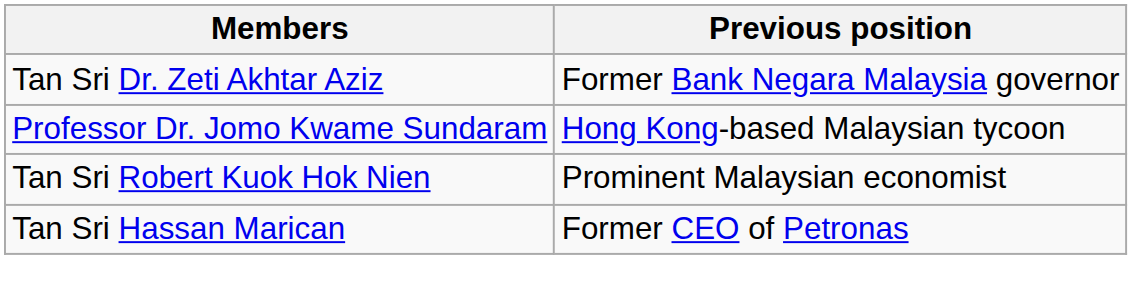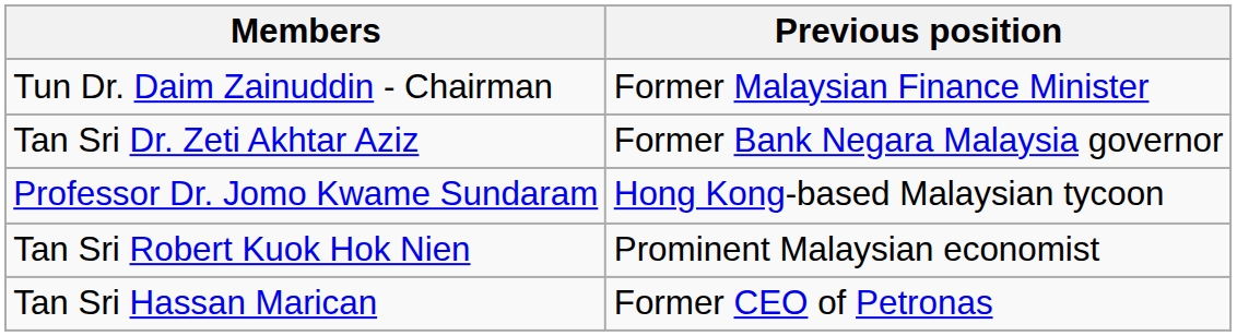 <table class="sortable wikitable">
 <tr>
 <th>Members</th>
 <th>Previous position</th>
+</tr>
+<tr>
+<td>Tun Dr. <a href='#'>Daim Zainuddin</a> - Chairman</td>
+<td>Former <a href='#'>Malaysian Finance Minister</a></td>
 </tr>
 <tr>
 <td>Tan Sri <a href='#'>Dr. Zeti Akhtar Aziz</a></td>
 <td>Former <a href='#'>Bank Negara Malaysia</a> governor</td>
 </tr>
 <tr>
 <td><a href='#'>Professor Dr. Jomo Kwame Sundaram</a></td>
 <td><a href='#'>Hong Kong</a>-based Malaysian tycoon</td>
 </tr>
 <tr>
 <td>Tan Sri <a href='#'>Robert Kuok Hok Nien</a></td>
 <td>Prominent Malaysian economist</td>
 </tr>
 <tr>
 <td>Tan Sri <a href='#'>Hassan Marican</a></td>
 <td>Former <a href='#'>CEO</a> of <a href='#'>Petronas</a></td>
 </tr>
 </table>
